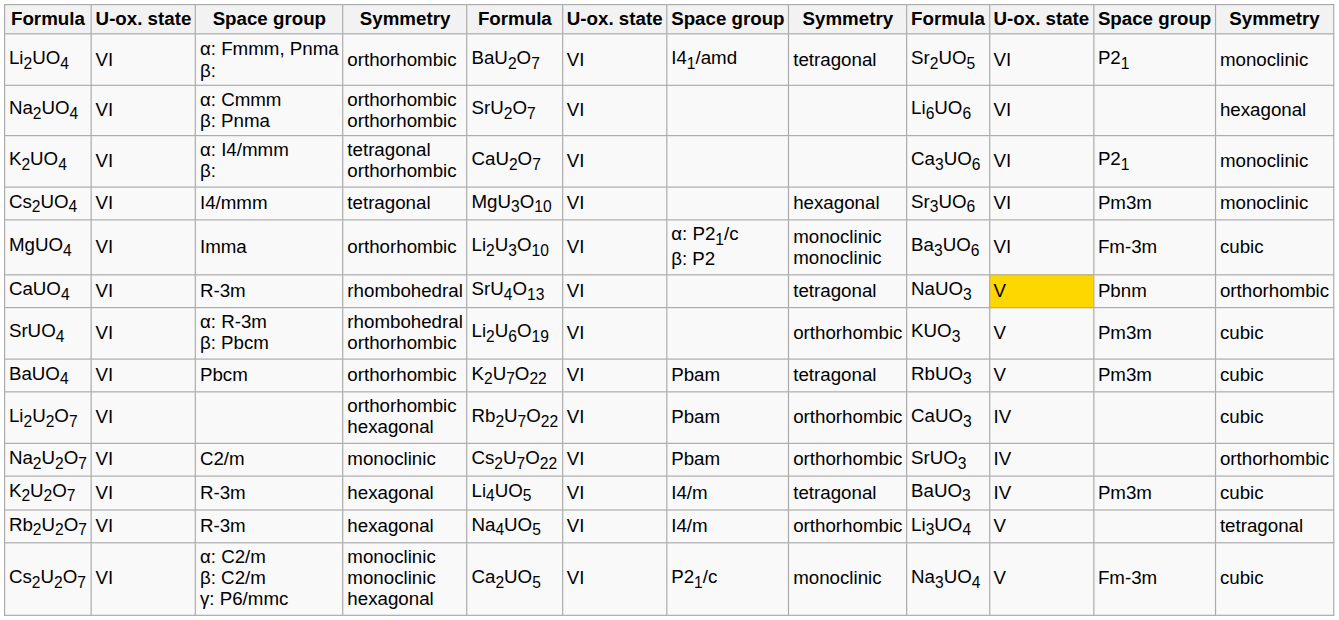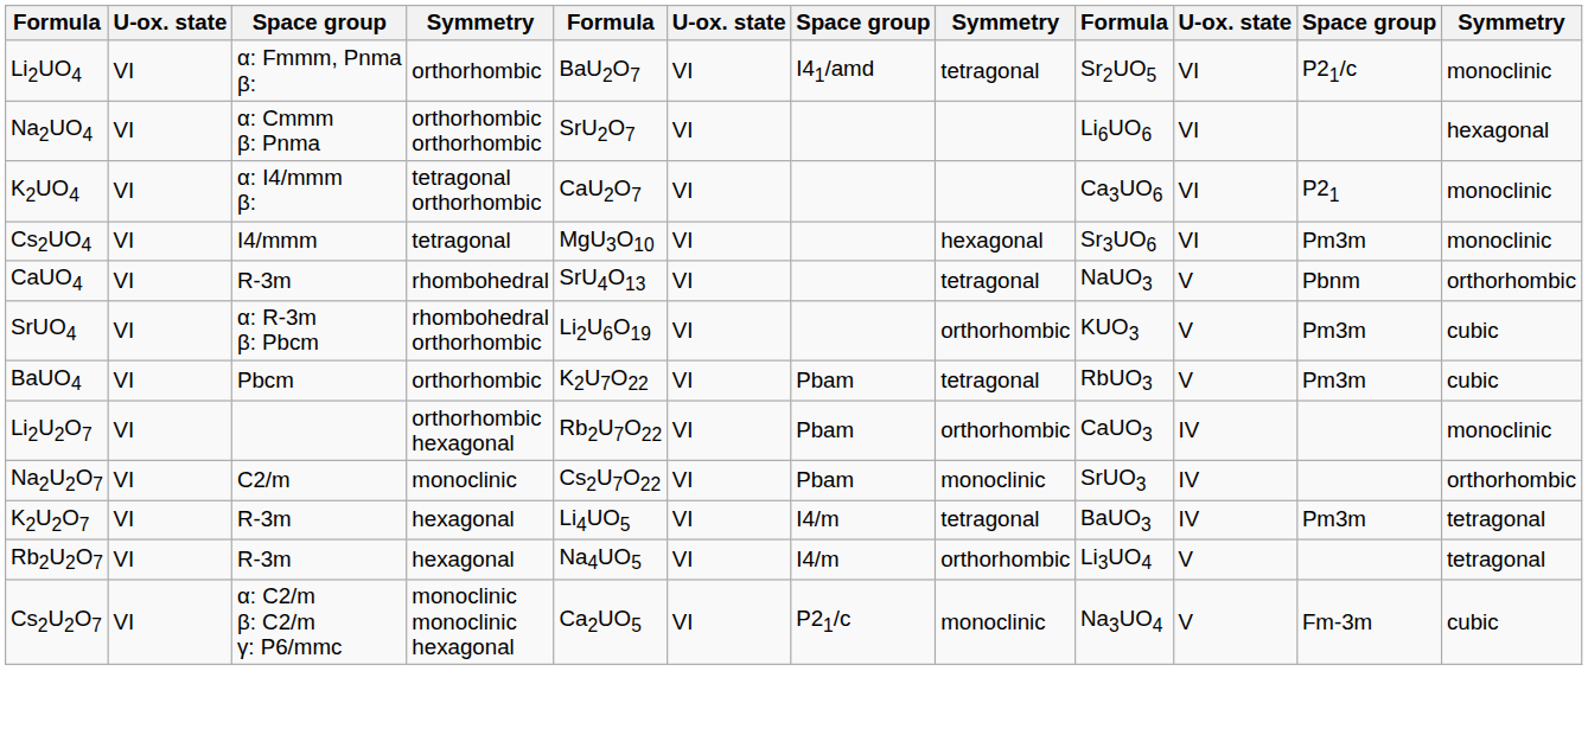 <table class="wikitable">
 <tr>
 <th>Formula</th>
 <th>U-ox. state</th>
 <th>Space group</th>
 <th>Symmetry</th>
 <th>Formula</th>
 <th>U-ox. state</th>
 <th>Space group</th>
 <th>Symmetry</th>
 <th>Formula</th>
 <th>U-ox. state</th>
 <th>Space group</th>
 <th>Symmetry</th>
 </tr>
 <tr>
 <td>Li<sub>2</sub>UO<sub>4</sub></td>
 <td>VI</td>
 <td>α: Fmmm, Pnma<br>β:</td>
 <td>orthorhombic</td>
 <td>BaU<sub>2</sub>O<sub>7</sub></td>
 <td>VI</td>
 <td>I4<sub>1</sub>/amd</td>
 <td>tetragonal</td>
 <td>Sr<sub>2</sub>UO<sub>5</sub></td>
 <td>VI</td>
-<td>P2<sub>1</sub></td>
+<td>P2<sub>1</sub>/c</td>
 <td>monoclinic</td>
 </tr>
 <tr>
 <td>Na<sub>2</sub>UO<sub>4</sub></td>
 <td>VI</td>
 <td>α: Cmmm<br>β: Pnma</td>
 <td>orthorhombic<br>orthorhombic</td>
 <td>SrU<sub>2</sub>O<sub>7</sub></td>
 <td>VI</td>
 <td></td>
 <td></td>
 <td>Li<sub>6</sub>UO<sub>6</sub></td>
 <td>VI</td>
 <td></td>
 <td>hexagonal</td>
 </tr>
 <tr>
 <td>K<sub>2</sub>UO<sub>4</sub></td>
 <td>VI</td>
 <td>α: I4/mmm<br>β:</td>
 <td>tetragonal<br>orthorhombic</td>
 <td>CaU<sub>2</sub>O<sub>7</sub></td>
 <td>VI</td>
 <td></td>
 <td></td>
 <td>Ca<sub>3</sub>UO<sub>6</sub></td>
 <td>VI</td>
 <td>P2<sub>1</sub></td>
 <td>monoclinic</td>
 </tr>
 <tr>
 <td>Cs<sub>2</sub>UO<sub>4</sub></td>
 <td>VI</td>
 <td>I4/mmm</td>
 <td>tetragonal</td>
 <td>MgU<sub>3</sub>O<sub>10</sub></td>
 <td>VI</td>
 <td></td>
 <td>hexagonal</td>
 <td>Sr<sub>3</sub>UO<sub>6</sub></td>
 <td>VI</td>
 <td>Pm3m</td>
 <td>monoclinic</td>
 </tr>
 <tr>
-<td>MgUO<sub>4</sub></td>
-<td>VI</td>
-<td>Imma</td>
-<td>orthorhombic</td>
-<td>Li<sub>2</sub>U<sub>3</sub>O<sub>10</sub></td>
-<td>VI</td>
-<td>α: P2<sub>1</sub>/c<br>β: P2</td>
-<td>monoclinic<br>monoclinic</td>
-<td>Ba<sub>3</sub>UO<sub>6</sub></td>
-<td>VI</td>
-<td>Fm-3m</td>
-<td>cubic</td>
-</tr>
-<tr>
 <td>CaUO<sub>4</sub></td>
 <td>VI</td>
 <td>R-3m</td>
 <td>rhombohedral</td>
 <td>SrU<sub>4</sub>O<sub>13</sub></td>
 <td>VI</td>
 <td></td>
 <td>tetragonal</td>
 <td>NaUO<sub>3</sub></td>
-<td style="background: gold;">V</td>
+<td>V</td>
 <td>Pbnm</td>
 <td>orthorhombic</td>
 </tr>
 <tr>
 <td>SrUO<sub>4</sub></td>
 <td>VI</td>
 <td>α: R-3m<br>β: Pbcm</td>
 <td>rhombohedral<br>orthorhombic</td>
 <td>Li<sub>2</sub>U<sub>6</sub>O<sub>19</sub></td>
 <td>VI</td>
 <td></td>
 <td>orthorhombic</td>
 <td>KUO<sub>3</sub></td>
 <td>V</td>
 <td>Pm3m</td>
 <td>cubic</td>
 </tr>
 <tr>
 <td>BaUO<sub>4</sub></td>
 <td>VI</td>
 <td>Pbcm</td>
 <td>orthorhombic</td>
 <td>K<sub>2</sub>U<sub>7</sub>O<sub>22</sub></td>
 <td>VI</td>
 <td>Pbam</td>
 <td>tetragonal</td>
 <td>RbUO<sub>3</sub></td>
 <td>V</td>
 <td>Pm3m</td>
 <td>cubic</td>
 </tr>
 <tr>
 <td>Li<sub>2</sub>U<sub>2</sub>O<sub>7</sub></td>
 <td>VI</td>
 <td></td>
 <td>orthorhombic<br>hexagonal</td>
 <td>Rb<sub>2</sub>U<sub>7</sub>O<sub>22</sub></td>
 <td>VI</td>
 <td>Pbam</td>
 <td>orthorhombic</td>
 <td>CaUO<sub>3</sub></td>
 <td>IV</td>
 <td></td>
-<td>cubic</td>
+<td>monoclinic</td>
 </tr>
 <tr>
 <td>Na<sub>2</sub>U<sub>2</sub>O<sub>7</sub></td>
 <td>VI</td>
 <td>C2/m</td>
 <td>monoclinic</td>
 <td>Cs<sub>2</sub>U<sub>7</sub>O<sub>22</sub></td>
 <td>VI</td>
 <td>Pbam</td>
-<td>orthorhombic</td>
+<td>monoclinic</td>
 <td>SrUO<sub>3</sub></td>
 <td>IV</td>
 <td></td>
 <td>orthorhombic</td>
 </tr>
 <tr>
 <td>K<sub>2</sub>U<sub>2</sub>O<sub>7</sub></td>
 <td>VI</td>
 <td>R-3m</td>
 <td>hexagonal</td>
 <td>Li<sub>4</sub>UO<sub>5</sub></td>
 <td>VI</td>
 <td>I4/m</td>
 <td>tetragonal</td>
 <td>BaUO<sub>3</sub></td>
 <td>IV</td>
 <td>Pm3m</td>
-<td>cubic</td>
+<td>tetragonal</td>
 </tr>
 <tr>
 <td>Rb<sub>2</sub>U<sub>2</sub>O<sub>7</sub></td>
 <td>VI</td>
 <td>R-3m</td>
 <td>hexagonal</td>
 <td>Na<sub>4</sub>UO<sub>5</sub></td>
 <td>VI</td>
 <td>I4/m</td>
 <td>orthorhombic</td>
 <td>Li<sub>3</sub>UO<sub>4</sub></td>
 <td>V</td>
 <td></td>
 <td>tetragonal</td>
 </tr>
 <tr>
 <td>Cs<sub>2</sub>U<sub>2</sub>O<sub>7</sub></td>
 <td>VI</td>
 <td>α: C2/m<br>β: C2/m<br>γ: P6/mmc</td>
 <td>monoclinic<br>monoclinic<br>hexagonal</td>
 <td>Ca<sub>2</sub>UO<sub>5</sub></td>
 <td>VI</td>
 <td>P2<sub>1</sub>/c</td>
 <td>monoclinic</td>
 <td>Na<sub>3</sub>UO<sub>4</sub></td>
 <td>V</td>
 <td>Fm-3m</td>
 <td>cubic</td>
 </tr>
 </table>
